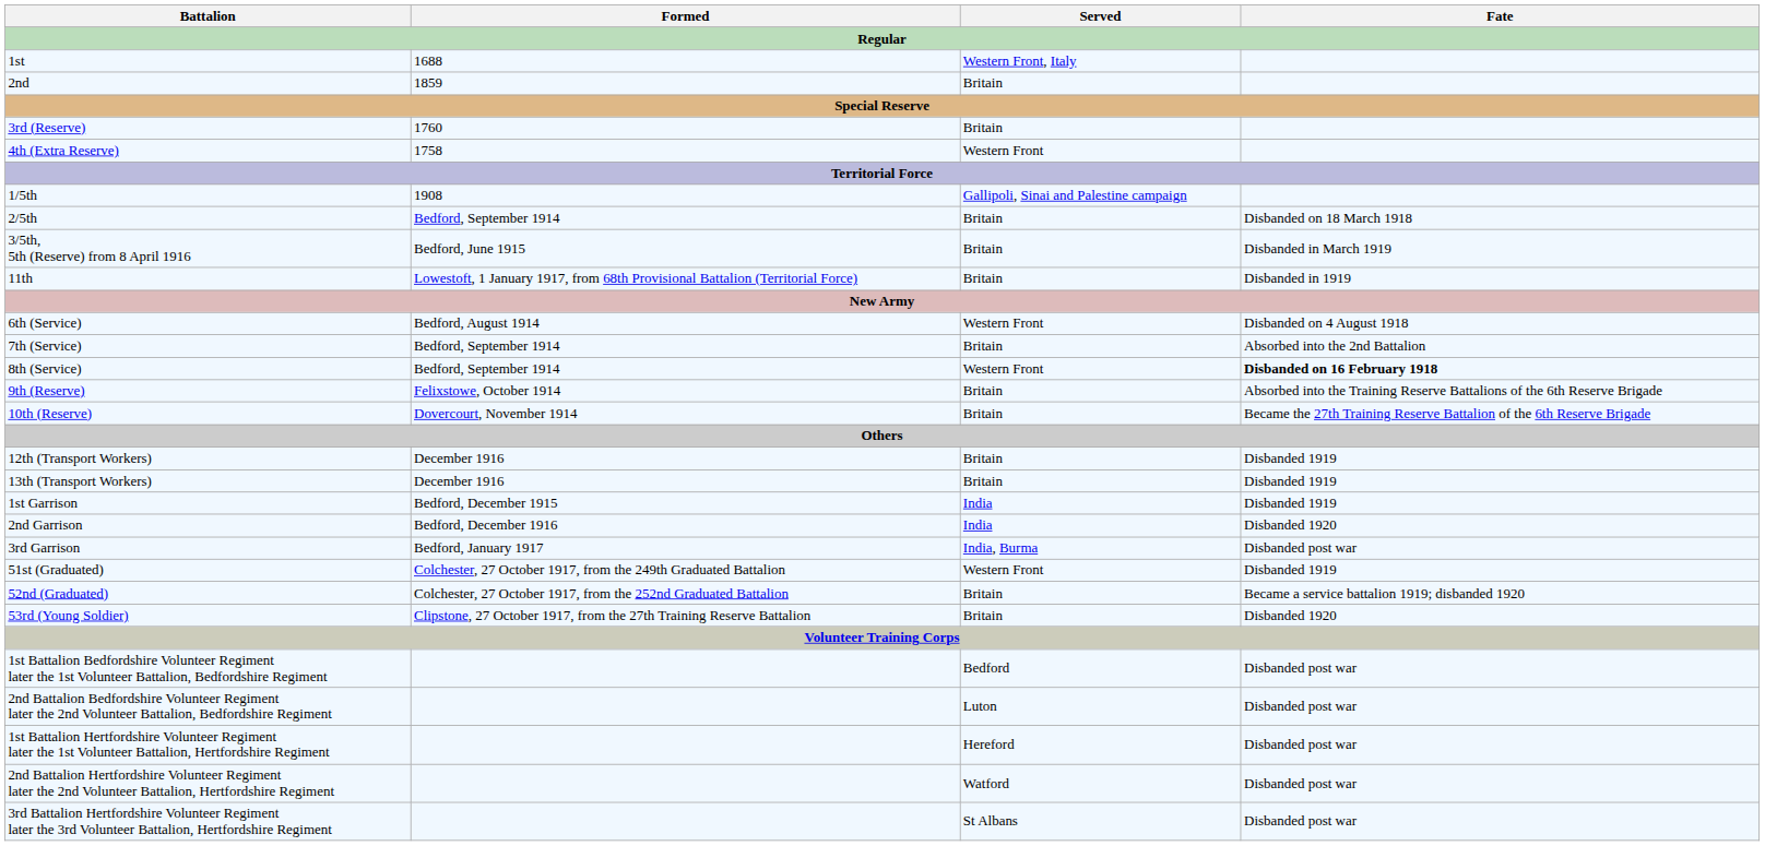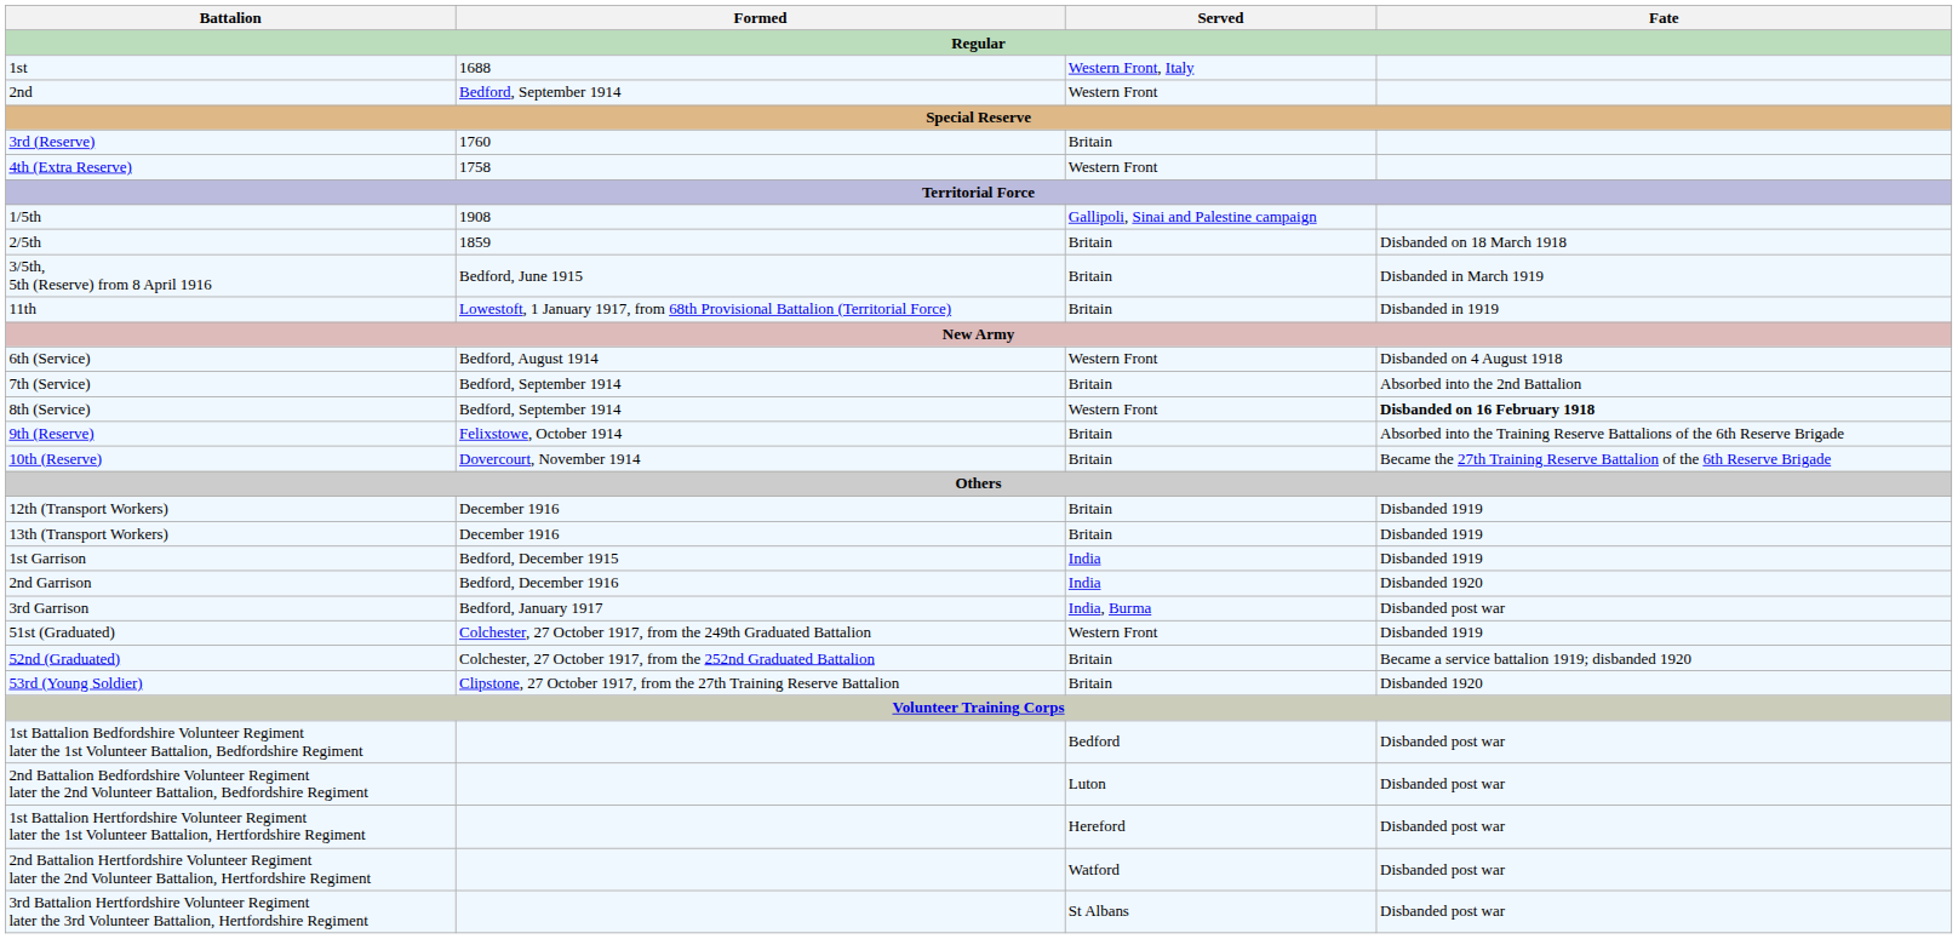 <table class="wikitable" style="width:100%;">
 <tr>
 <th>Battalion</th>
 <th>Formed</th>
 <th>Served</th>
 <th>Fate</th>
 </tr>
 <tr>
 <th colspan="5" style="background:#bdb;">Regular</th>
 </tr>
 <tr style="background:#f0f8ff;">
 <td>1st</td>
 <td>1688</td>
 <td><a href='#'>Western Front</a>, <a href='#'>Italy</a></td>
 <td></td>
 </tr>
 <tr style="background:#f0f8ff;">
 <td>2nd</td>
-<td>1859</td>
-<td>Britain</td>
+<td><a href='#'>Bedford</a>, September 1914</td>
+<td>Western Front</td>
 <td></td>
 </tr>
 <tr>
 <th colspan="5" style="background:#deb887;">Special Reserve</th>
 </tr>
 <tr style="background:#f0f8ff;">
 <td><a href='#'>3rd (Reserve)</a></td>
 <td>1760</td>
 <td>Britain</td>
 <td></td>
 </tr>
 <tr style="background:#f0f8ff;">
 <td><a href='#'>4th (Extra Reserve)</a></td>
 <td>1758</td>
 <td>Western Front</td>
 <td></td>
 </tr>
 <tr>
 <th colspan="5" style="background:#bbd;">Territorial Force</th>
 </tr>
 <tr style="background:#f0f8ff;">
 <td>1/5th</td>
 <td>1908</td>
 <td><a href='#'>Gallipoli</a>, <a href='#'>Sinai and Palestine campaign</a></td>
 <td></td>
 </tr>
 <tr style="background:#f0f8ff;">
 <td>2/5th</td>
-<td><a href='#'>Bedford</a>, September 1914</td>
+<td>1859</td>
 <td>Britain</td>
 <td>Disbanded on 18 March 1918</td>
 </tr>
 <tr style="background:#f0f8ff;">
 <td>3/5th, <br>5th (Reserve) from 8 April 1916</td>
 <td>Bedford, June 1915</td>
 <td>Britain</td>
 <td>Disbanded in March 1919</td>
 </tr>
 <tr style="background:#f0f8ff;">
 <td>11th</td>
 <td><a href='#'>Lowestoft</a>, 1 January 1917, from <a href='#'>68th Provisional Battalion (Territorial Force)</a></td>
 <td>Britain</td>
 <td>Disbanded in 1919</td>
 </tr>
 <tr>
 <th colspan="5" style="background:#dbb;">New Army</th>
 </tr>
 <tr style="background:#f0f8ff;">
 <td>6th (Service)</td>
 <td>Bedford, August 1914</td>
 <td>Western Front</td>
 <td>Disbanded on 4 August 1918</td>
 </tr>
 <tr style="background:#f0f8ff;">
 <td>7th (Service)</td>
 <td>Bedford, September 1914</td>
 <td>Britain</td>
 <td>Absorbed into the 2nd Battalion</td>
 </tr>
 <tr style="background:#f0f8ff;">
 <td>8th (Service)</td>
 <td>Bedford, September 1914</td>
 <td>Western Front</td>
 <td><strong>Disbanded on 16 February 1918</strong></td>
 </tr>
 <tr style="background:#f0f8ff;">
 <td><a href='#'>9th (Reserve)</a></td>
 <td><a href='#'>Felixstowe</a>, October 1914</td>
 <td>Britain</td>
 <td>Absorbed into the Training Reserve Battalions of the 6th Reserve Brigade</td>
 </tr>
 <tr style="background:#f0f8ff;">
 <td><a href='#'>10th (Reserve)</a></td>
 <td><a href='#'>Dovercourt</a>, November 1914</td>
 <td>Britain</td>
 <td>Became the <a href='#'>27th Training Reserve Battalion</a> of the <a href='#'>6th Reserve Brigade</a></td>
 </tr>
 <tr>
 <th colspan="5" style="background:#ccc;">Others</th>
 </tr>
 <tr style="background:#f0f8ff;">
 <td>12th (Transport Workers)</td>
 <td>December 1916</td>
 <td>Britain</td>
 <td>Disbanded 1919</td>
 </tr>
 <tr style="background:#f0f8ff;">
 <td>13th (Transport Workers)</td>
 <td>December 1916</td>
 <td>Britain</td>
 <td>Disbanded 1919</td>
 </tr>
 <tr style="background:#f0f8ff;">
 <td>1st Garrison</td>
 <td>Bedford, December 1915</td>
 <td><a href='#'>India</a></td>
 <td>Disbanded 1919</td>
 </tr>
 <tr style="background:#f0f8ff;">
 <td>2nd Garrison</td>
 <td>Bedford, December 1916</td>
 <td><a href='#'>India</a></td>
 <td>Disbanded 1920</td>
 </tr>
 <tr style="background:#f0f8ff;">
 <td>3rd Garrison</td>
 <td>Bedford, January 1917</td>
 <td><a href='#'>India</a>, <a href='#'>Burma</a></td>
 <td>Disbanded post war</td>
 </tr>
 <tr style="background:#f0f8ff;">
 <td>51st (Graduated)</td>
 <td><a href='#'>Colchester</a>, 27 October 1917, from the 249th Graduated Battalion</td>
 <td>Western Front</td>
 <td>Disbanded 1919</td>
 </tr>
 <tr style="background:#f0f8ff;">
 <td><a href='#'>52nd (Graduated)</a></td>
 <td>Colchester, 27 October 1917, from the <a href='#'>252nd Graduated Battalion</a></td>
 <td>Britain</td>
 <td>Became a service battalion 1919; disbanded 1920</td>
 </tr>
 <tr style="background:#f0f8ff;">
 <td><a href='#'>53rd (Young Soldier)</a></td>
 <td><a href='#'>Clipstone</a>, 27 October 1917, from the 27th Training Reserve Battalion</td>
 <td>Britain</td>
 <td>Disbanded 1920</td>
 </tr>
 <tr>
 <th colspan="5" style="background:#ccb;"><a href='#'>Volunteer Training Corps</a></th>
 </tr>
 <tr style="background:#f0f8ff;">
 <td>1st Battalion Bedfordshire Volunteer Regiment<br>later the 1st Volunteer Battalion, Bedfordshire Regiment</td>
 <td></td>
 <td>Bedford</td>
 <td>Disbanded post war</td>
 </tr>
 <tr style="background:#f0f8ff;">
 <td>2nd Battalion Bedfordshire Volunteer Regiment<br>later the 2nd Volunteer Battalion, Bedfordshire Regiment</td>
 <td></td>
 <td>Luton</td>
 <td>Disbanded post war</td>
 </tr>
 <tr style="background:#f0f8ff;">
 <td>1st Battalion Hertfordshire Volunteer Regiment<br>later the 1st Volunteer Battalion, Hertfordshire Regiment</td>
 <td></td>
 <td>Hereford</td>
 <td>Disbanded post war</td>
 </tr>
 <tr style="background:#f0f8ff;">
 <td>2nd Battalion Hertfordshire Volunteer Regiment<br>later the 2nd Volunteer Battalion, Hertfordshire Regiment</td>
 <td></td>
 <td>Watford</td>
 <td>Disbanded post war</td>
 </tr>
 <tr style="background:#f0f8ff;">
 <td>3rd Battalion Hertfordshire Volunteer Regiment<br>later the 3rd Volunteer Battalion, Hertfordshire Regiment</td>
 <td></td>
 <td>St Albans</td>
 <td>Disbanded post war</td>
 </tr>
 </table>
